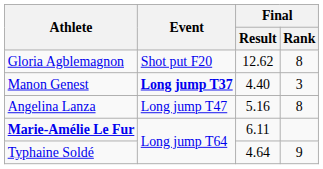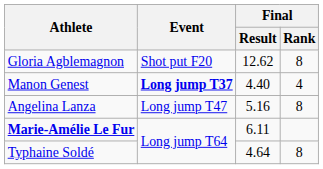 <table class=wikitable style="font-size:95%">
 <tr>
 <th rowspan="2">Athlete</th>
 <th rowspan="2">Event</th>
 <th colspan="2">Final</th>
 </tr>
 <tr>
 <th>Result</th>
 <th>Rank</th>
 </tr>
 <tr align=center>
 <td align=left><a href='#'>Gloria Agblemagnon</a></td>
 <td align=left><a href='#'>Shot put F20</a></td>
 <td>12.62</td>
 <td>8</td>
 </tr>
 <tr align=center>
 <td align=left><a href='#'>Manon Genest</a></td>
 <td align=left><strong><a href='#'>Long jump T37</a></strong></td>
 <td>4.40</td>
-<td>3</td>
+<td>4</td>
 </tr>
 <tr align=center>
 <td align=left><a href='#'>Angelina Lanza</a></td>
 <td align=left><a href='#'>Long jump T47</a></td>
 <td>5.16</td>
 <td>8</td>
 </tr>
 <tr align=center>
 <td align=left><strong><a href='#'>Marie-Amélie Le Fur</a></strong></td>
 <td align=left rowspan=2><a href='#'>Long jump T64</a></td>
 <td>6.11</td>
 <td></td>
 </tr>
 <tr align=center>
 <td align=left><a href='#'>Typhaine Soldé</a></td>
 <td>4.64</td>
-<td>9</td>
+<td>8</td>
 </tr>
 </table>
